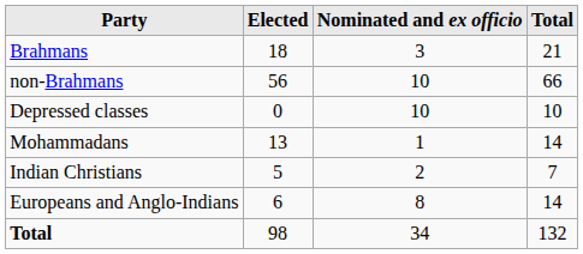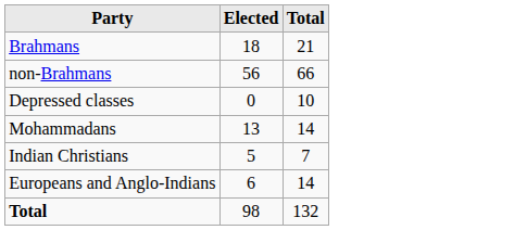 <table class="wikitable">
 <tr>
 <th style="background-color:#E9E9E9" align=left valign=top>Party</th>
 <th style="background-color:#E9E9E9" align=right>Elected</th>
-<th style="background-color:#E9E9E9" align=right>Nominated and <em>ex officio</em></th>
 <th style="background-color:#E9E9E9" align=right>Total</th>
 </tr>
 <tr>
 <td align=left><a href='#'>Brahmans</a></td>
 <td align=center>18</td>
-<td align=center>3</td>
 <td align=center>21</td>
 </tr>
 <tr>
 <td align=left>non-<a href='#'>Brahmans</a></td>
 <td align=center>56</td>
-<td align=center>10</td>
 <td align=center>66</td>
 </tr>
 <tr>
 <td align=left>Depressed classes</td>
 <td align=center>0</td>
 <td align=center>10</td>
-<td align=center>10</td>
 </tr>
 <tr>
 <td align=left>Mohammadans</td>
 <td align=center>13</td>
-<td align=center>1</td>
 <td align=center>14</td>
 </tr>
 <tr>
 <td align=left>Indian Christians</td>
 <td align=center>5</td>
-<td align=center>2</td>
 <td align=center>7</td>
 </tr>
 <tr>
 <td align=left>Europeans and Anglo-Indians</td>
 <td align=center>6</td>
-<td align=center>8</td>
 <td align=center>14</td>
 </tr>
 <tr>
 <td align=left><strong>Total</strong></td>
 <td align=center>98</td>
-<td align=center>34</td>
 <td align=center>132</td>
 </tr>
 </table>
